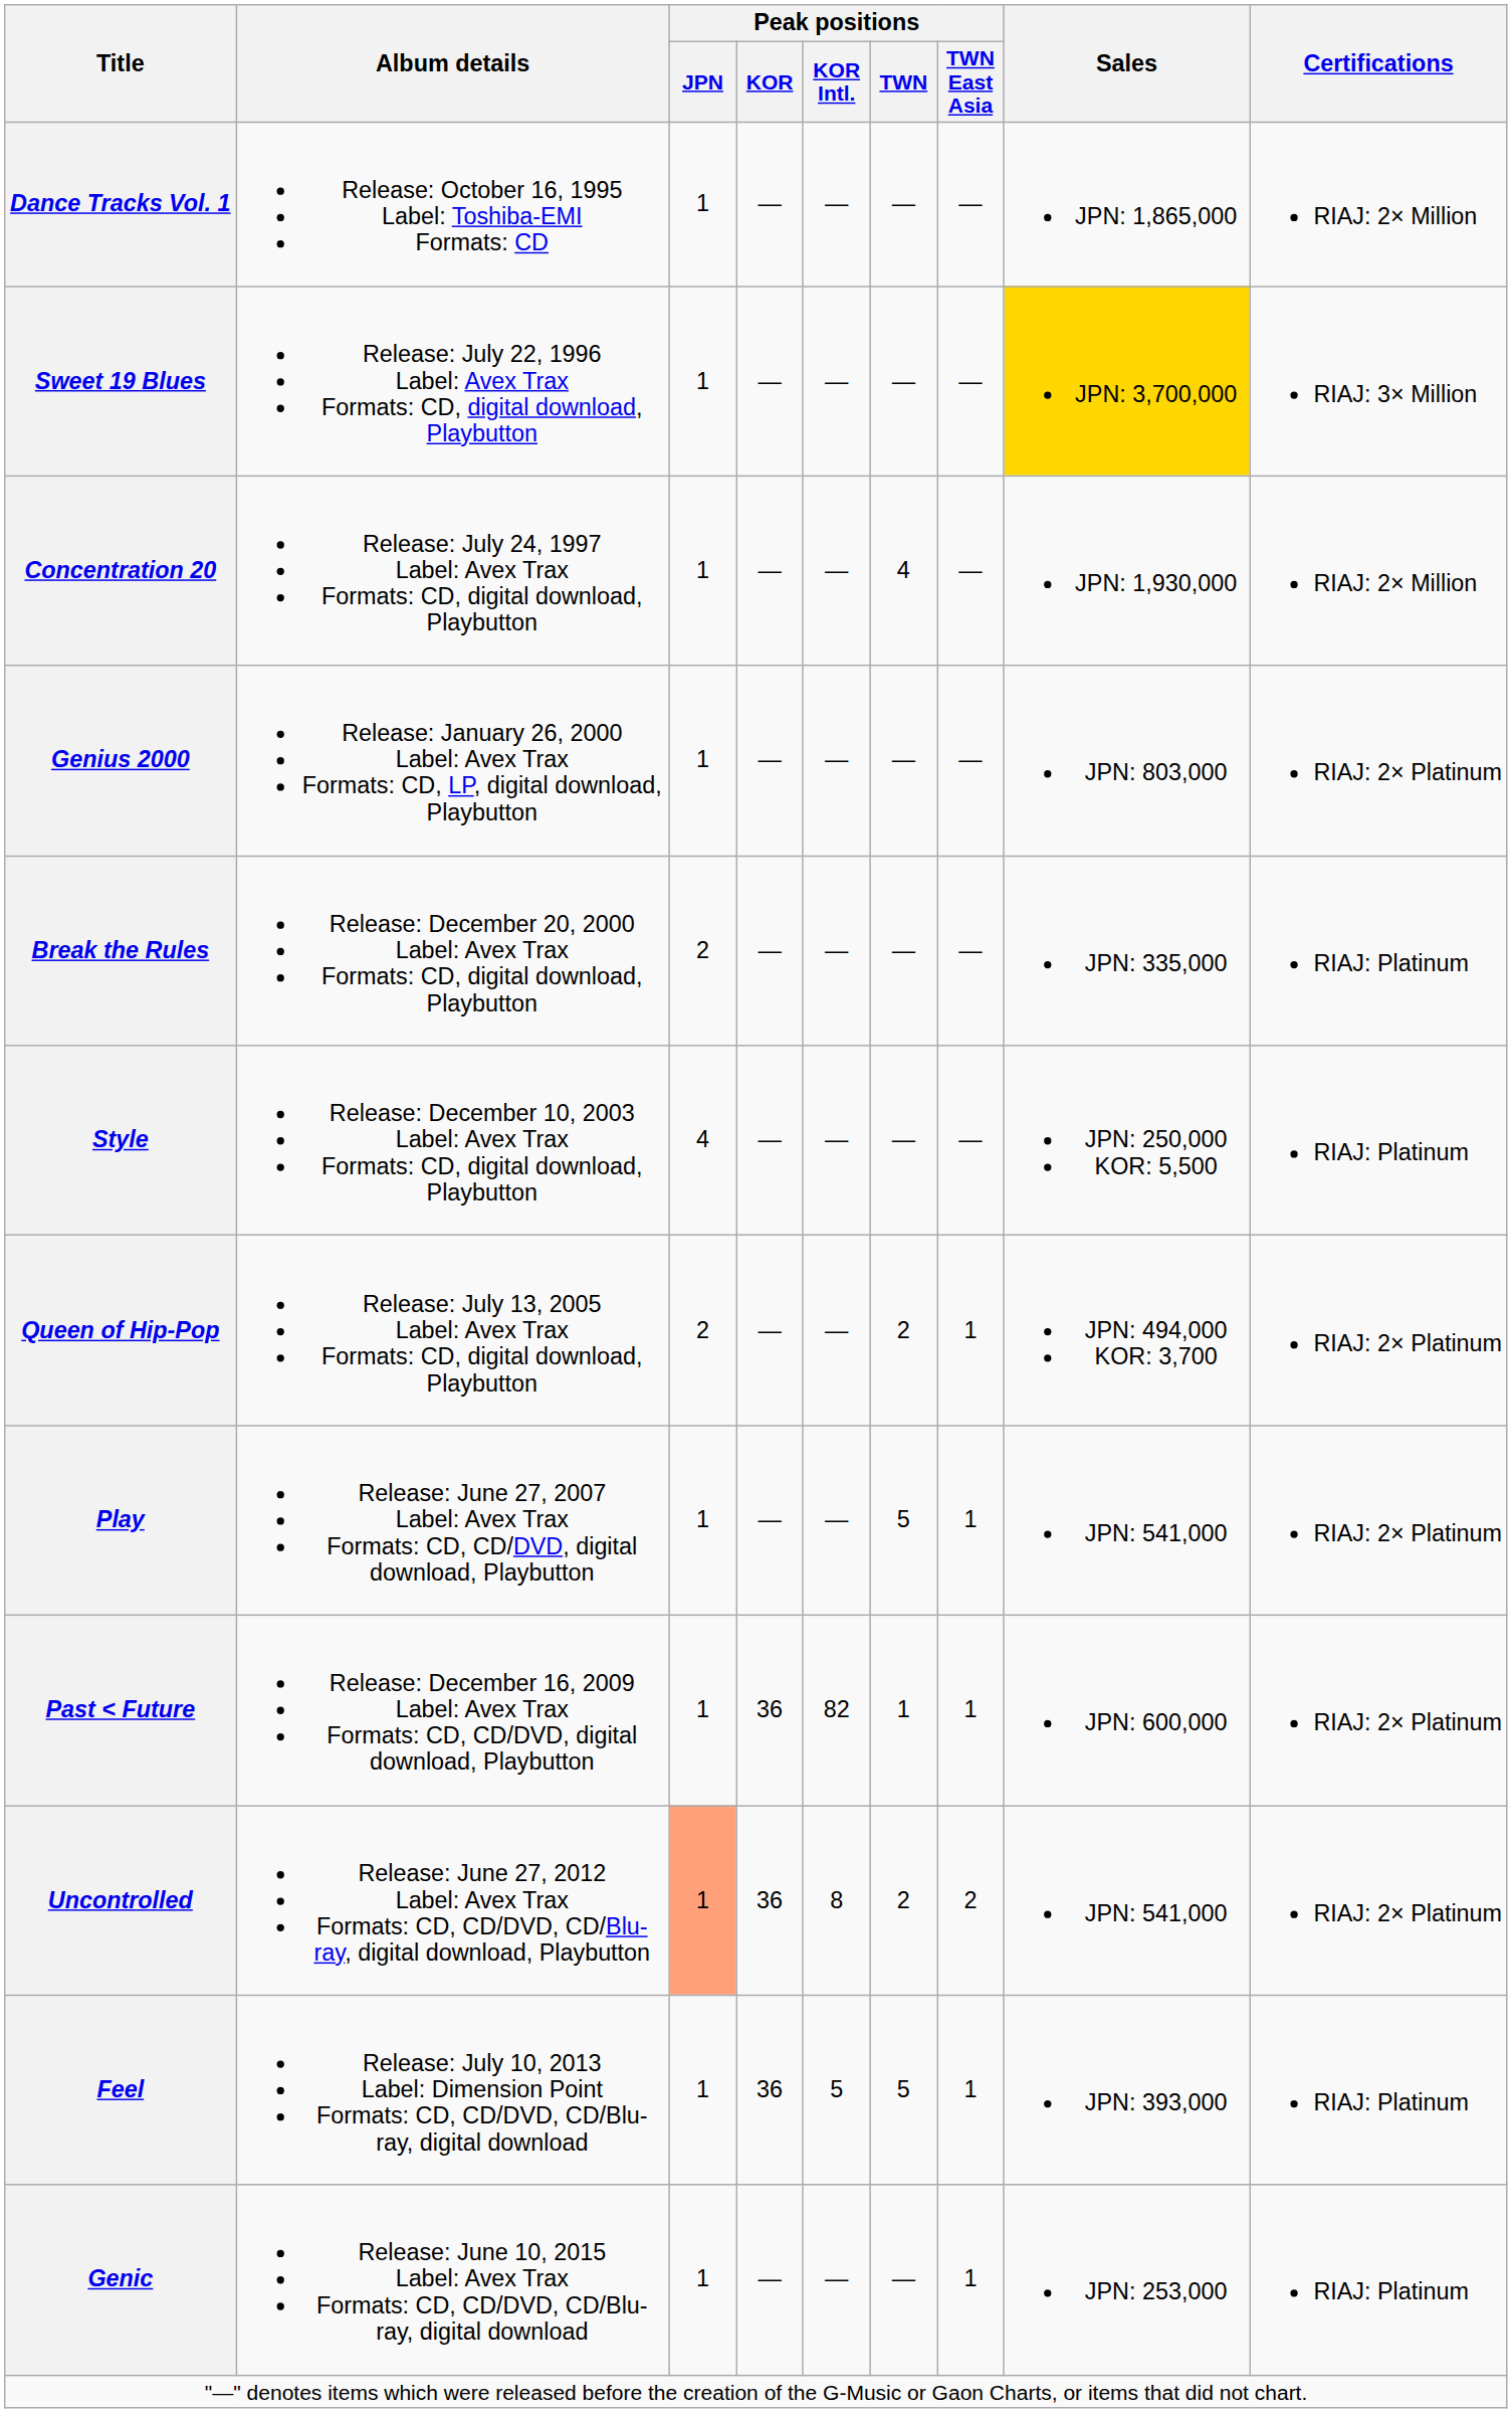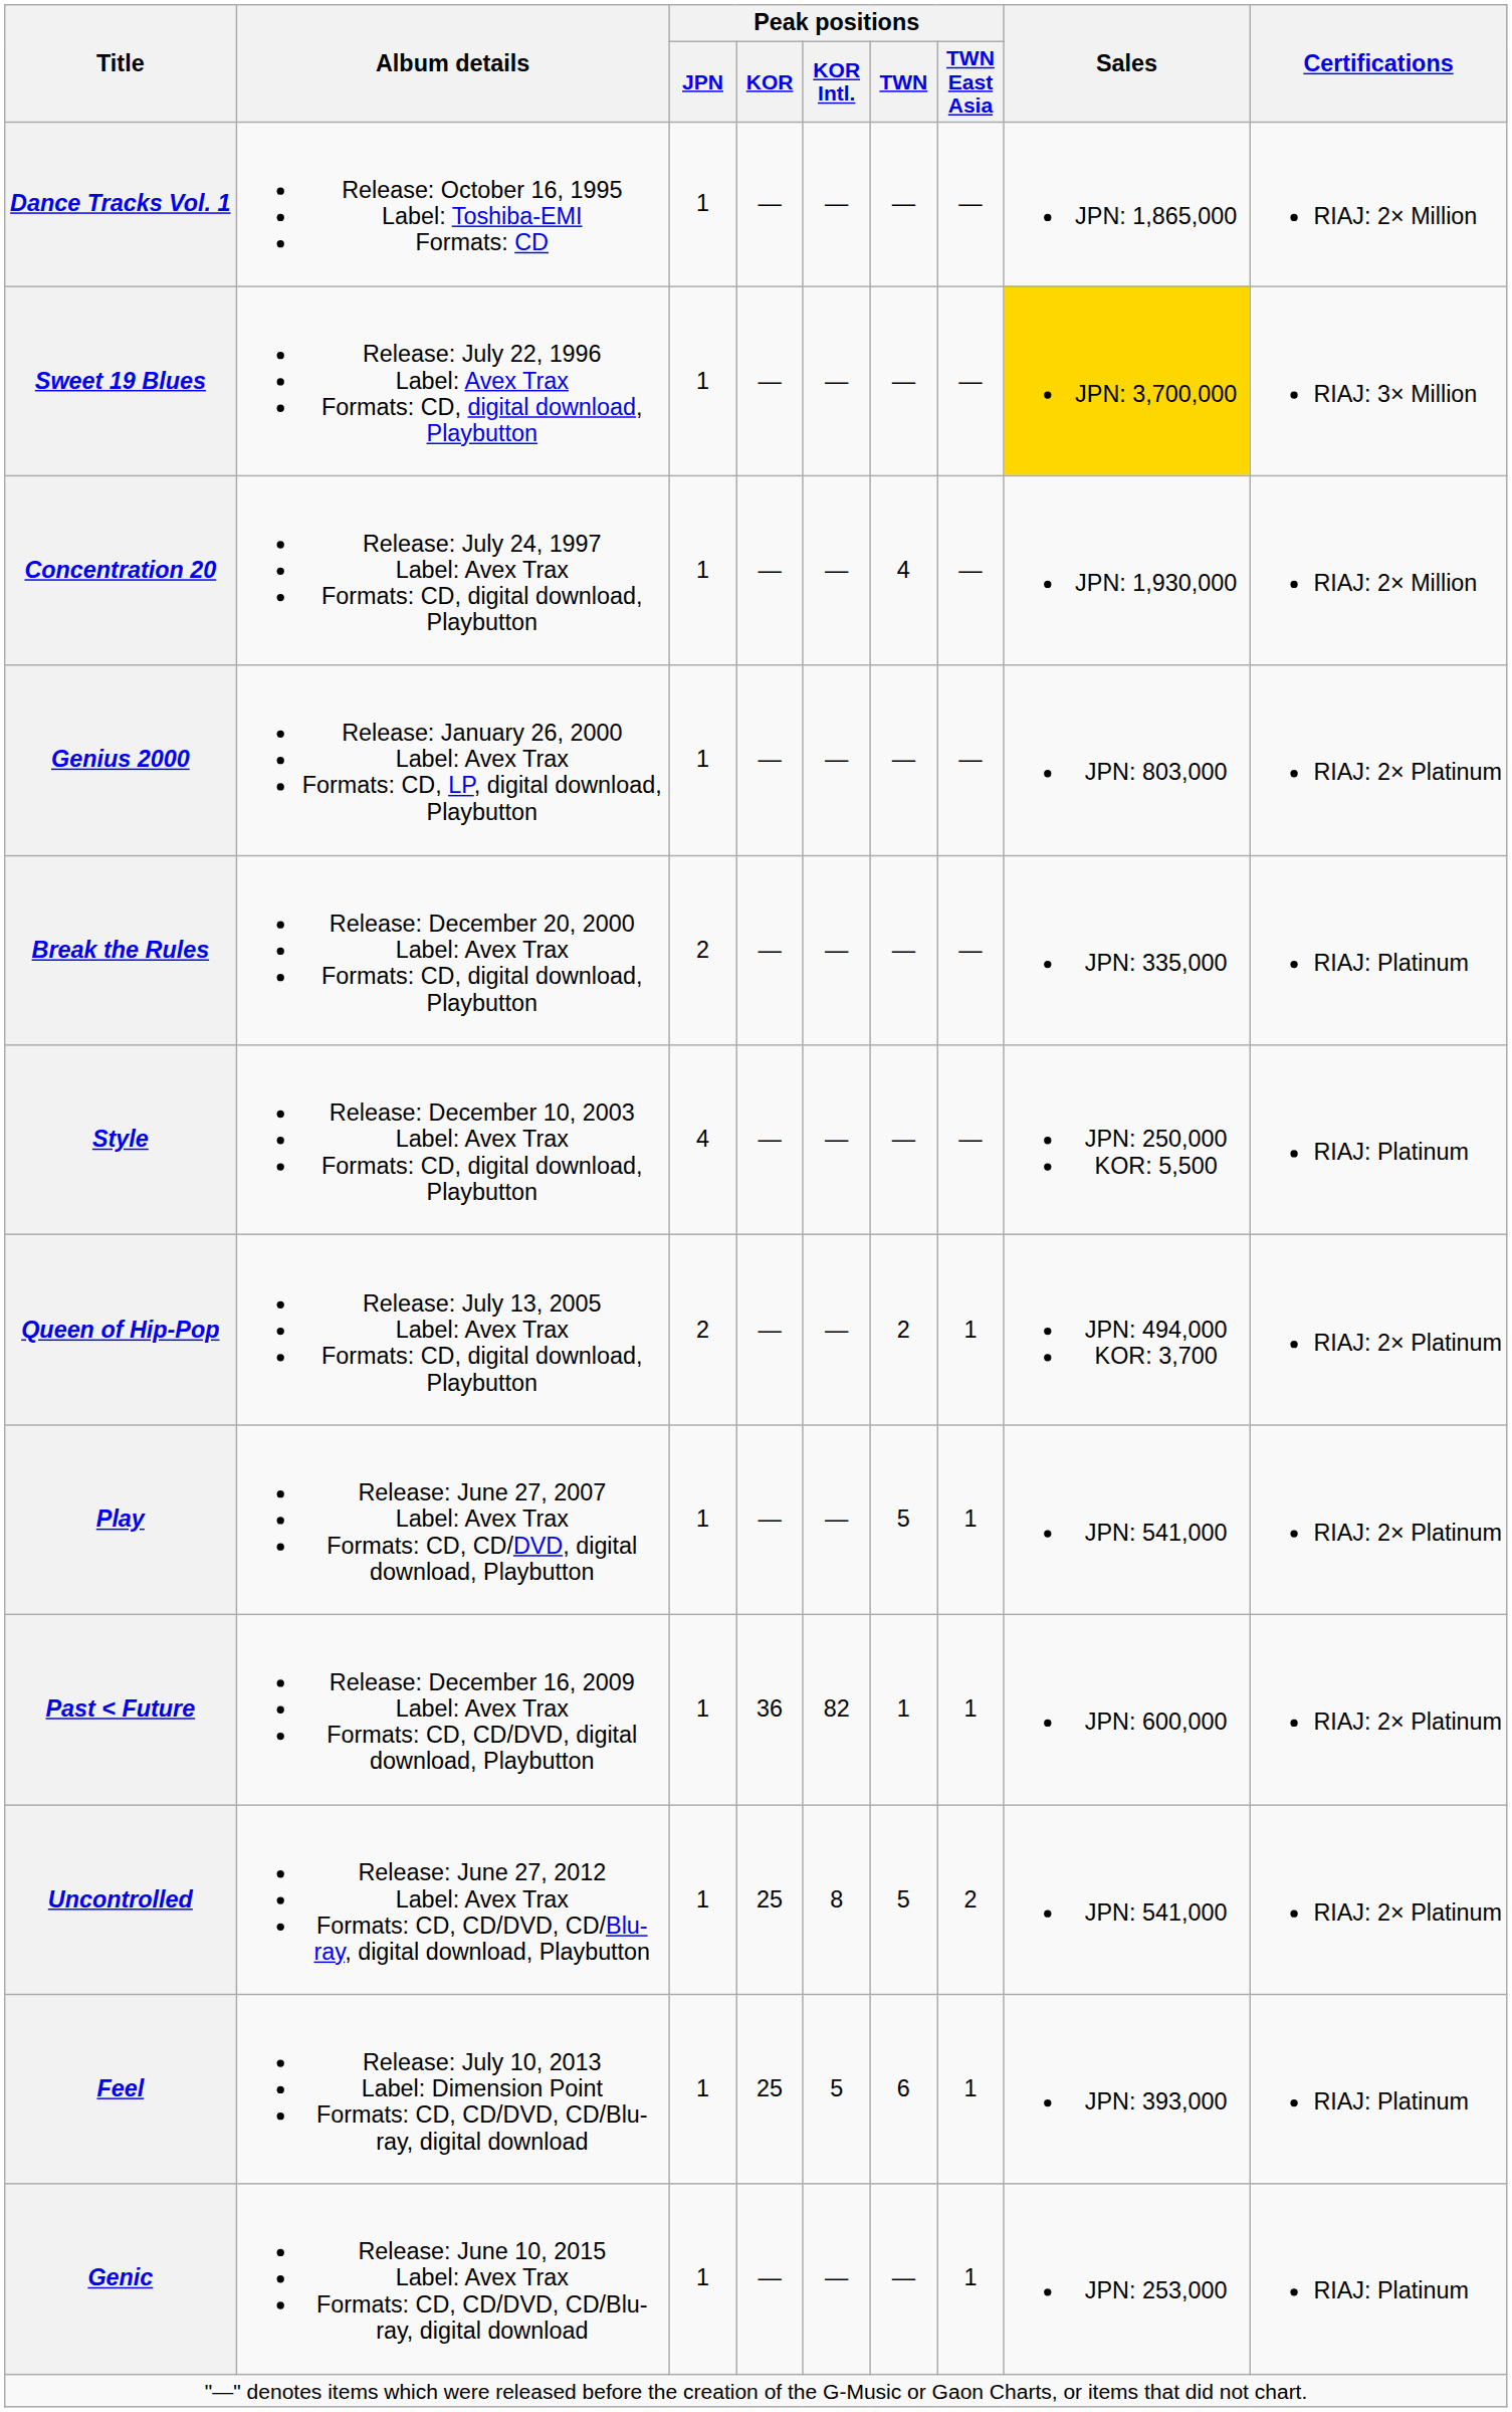 <table class="wikitable plainrowheaders" style="text-align:center;">
 <tr>
 <th rowspan="2">Title</th>
 <th style="width:18em;" rowspan="2">Album details</th>
 <th colspan="5">Peak positions</th>
 <th style="width:10em;" rowspan="2">Sales</th>
 <th rowspan="2"><a href='#'>Certifications</a></th>
 </tr>
 <tr>
 <th scope="col" style="width:2.7em;font-size:90%;"><a href='#'>JPN</a><br></th>
 <th scope="col" style="width:2.7em;font-size:90%;"><a href='#'>KOR</a><br></th>
 <th scope="col" style="width:2.7em;font-size:90%;"><a href='#'>KOR Intl.</a><br></th>
 <th scope="col" style="width:2.7em;font-size:90%;"><a href='#'>TWN</a><br></th>
 <th scope="col" style="width:2.7em;font-size:90%;"><a href='#'>TWN East Asia</a><br></th>
 </tr>
 <tr>
 <th scope="row"><em><a href='#'>Dance Tracks Vol. 1</a></em></th>
 <td><br><ul><li>Release: October 16, 1995</li><li>Label: <a href='#'>Toshiba-EMI</a></li><li>Formats: <a href='#'>CD</a></li></ul></td>
 <td>1</td>
 <td>—</td>
 <td>—</td>
 <td>—</td>
 <td>—</td>
 <td><br><ul><li>JPN: 1,865,000</li></ul></td>
 <td align="left"><br><ul><li>RIAJ: 2× Million</li></ul></td>
 </tr>
 <tr>
 <th scope="row"><em><a href='#'>Sweet 19 Blues</a></em></th>
 <td><br><ul><li>Release: July 22, 1996</li><li>Label: <a href='#'>Avex Trax</a></li><li>Formats: CD, <a href='#'>digital download</a>, <a href='#'>Playbutton</a></li></ul></td>
 <td>1</td>
 <td>—</td>
 <td>—</td>
 <td>—</td>
 <td>—</td>
 <td style="background: gold;"><br><ul><li>JPN: 3,700,000</li></ul></td>
 <td align="left"><br><ul><li>RIAJ: 3× Million</li></ul></td>
 </tr>
 <tr>
 <th scope="row"><em><a href='#'>Concentration 20</a></em></th>
 <td><br><ul><li>Release: July 24, 1997</li><li>Label: Avex Trax</li><li>Formats: CD, digital download, Playbutton</li></ul></td>
 <td>1</td>
 <td>—</td>
 <td>—</td>
 <td>4</td>
 <td>—</td>
 <td><br><ul><li>JPN: 1,930,000</li></ul></td>
 <td align="left"><br><ul><li>RIAJ: 2× Million</li></ul></td>
 </tr>
 <tr>
 <th scope="row"><em><a href='#'>Genius 2000</a></em></th>
 <td><br><ul><li>Release: January 26, 2000</li><li>Label: Avex Trax</li><li>Formats: CD, <a href='#'>LP</a>, digital download, Playbutton</li></ul></td>
 <td>1</td>
 <td>—</td>
 <td>—</td>
 <td>—</td>
 <td>—</td>
 <td><br><ul><li>JPN: 803,000</li></ul></td>
 <td align="left"><br><ul><li>RIAJ: 2× Platinum</li></ul></td>
 </tr>
 <tr>
 <th scope="row"><em><a href='#'>Break the Rules</a></em></th>
 <td><br><ul><li>Release: December 20, 2000</li><li>Label: Avex Trax</li><li>Formats: CD, digital download, Playbutton</li></ul></td>
 <td>2</td>
 <td>—</td>
 <td>—</td>
 <td>—</td>
 <td>—</td>
 <td><br><ul><li>JPN: 335,000</li></ul></td>
 <td align="left"><br><ul><li>RIAJ: Platinum</li></ul></td>
 </tr>
 <tr>
 <th scope="row"><em><a href='#'>Style</a></em></th>
 <td><br><ul><li>Release: December 10, 2003</li><li>Label: Avex Trax</li><li>Formats: CD, digital download, Playbutton</li></ul></td>
 <td>4</td>
 <td>—</td>
 <td>—</td>
 <td>—</td>
 <td>—</td>
 <td><br><ul><li>JPN: 250,000</li><li>KOR: 5,500</li></ul></td>
 <td align="left"><br><ul><li>RIAJ: Platinum</li></ul></td>
 </tr>
 <tr>
 <th scope="row"><em><a href='#'>Queen of Hip-Pop</a></em></th>
 <td><br><ul><li>Release: July 13, 2005</li><li>Label: Avex Trax</li><li>Formats: CD, digital download, Playbutton</li></ul></td>
 <td>2</td>
 <td>—</td>
 <td>—</td>
 <td>2</td>
 <td>1</td>
 <td><br><ul><li>JPN: 494,000</li><li>KOR: 3,700</li></ul></td>
 <td align="left"><br><ul><li>RIAJ: 2× Platinum</li></ul></td>
 </tr>
 <tr>
 <th scope="row"><em><a href='#'>Play</a></em></th>
 <td><br><ul><li>Release: June 27, 2007</li><li>Label: Avex Trax</li><li>Formats: CD, CD/<a href='#'>DVD</a>, digital download, Playbutton</li></ul></td>
 <td>1</td>
 <td>—</td>
 <td>—</td>
 <td>5</td>
 <td>1</td>
 <td><br><ul><li>JPN: 541,000</li></ul></td>
 <td align="left"><br><ul><li>RIAJ: 2× Platinum</li></ul></td>
 </tr>
 <tr>
 <th scope="row"><em><a href='#'>Past < Future</a></em></th>
 <td><br><ul><li>Release: December 16, 2009</li><li>Label: Avex Trax</li><li>Formats: CD, CD/DVD, digital download, Playbutton</li></ul></td>
 <td>1</td>
 <td>36</td>
 <td>82</td>
 <td>1</td>
 <td>1</td>
 <td><br><ul><li>JPN: 600,000</li></ul></td>
 <td align="left"><br><ul><li>RIAJ: 2× Platinum</li></ul></td>
 </tr>
 <tr>
 <th scope="row"><em><a href='#'>Uncontrolled</a></em></th>
 <td><br><ul><li>Release: June 27, 2012</li><li>Label: Avex Trax</li><li>Formats: CD, CD/DVD, CD/<a href='#'>Blu-ray</a>, digital download, Playbutton</li></ul></td>
-<td style="background: lightsalmon;">1</td>
-<td>36</td>
+<td>1</td>
+<td>25</td>
 <td>8</td>
-<td>2</td>
+<td>5</td>
 <td>2</td>
 <td><br><ul><li>JPN: 541,000</li></ul></td>
 <td align="left"><br><ul><li>RIAJ: 2× Platinum</li></ul></td>
 </tr>
 <tr>
 <th scope="row"><em><a href='#'>Feel</a></em></th>
 <td><br><ul><li>Release: July 10, 2013</li><li>Label: Dimension Point</li><li>Formats: CD, CD/DVD, CD/Blu-ray, digital download</li></ul></td>
 <td>1</td>
-<td>36</td>
+<td>25</td>
 <td>5</td>
-<td>5</td>
+<td>6</td>
 <td>1</td>
 <td><br><ul><li>JPN: 393,000</li></ul></td>
 <td align="left"><br><ul><li>RIAJ: Platinum</li></ul></td>
 </tr>
 <tr>
 <th scope="row"><em><a href='#'>Genic</a></em></th>
 <td><br><ul><li>Release: June 10, 2015</li><li>Label: Avex Trax</li><li>Formats: CD, CD/DVD, CD/Blu-ray, digital download</li></ul></td>
 <td>1</td>
 <td>—</td>
 <td>—</td>
 <td>—</td>
 <td>1</td>
 <td><br><ul><li>JPN: 253,000</li></ul></td>
 <td align="left"><br><ul><li>RIAJ: Platinum</li></ul></td>
 </tr>
 <tr>
 <td colspan="12" align="center" style="font-size:90%;">"—" denotes items which were released before the creation of the G-Music or Gaon Charts, or items that did not chart.</td>
 </tr>
 </table>
